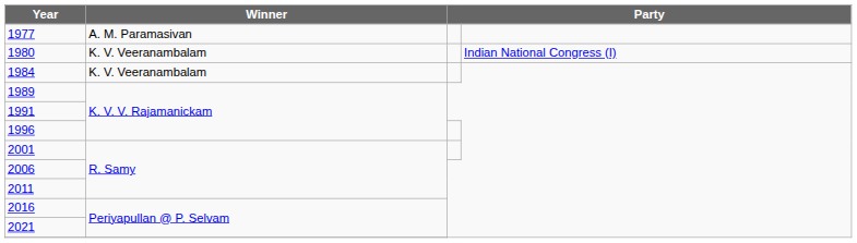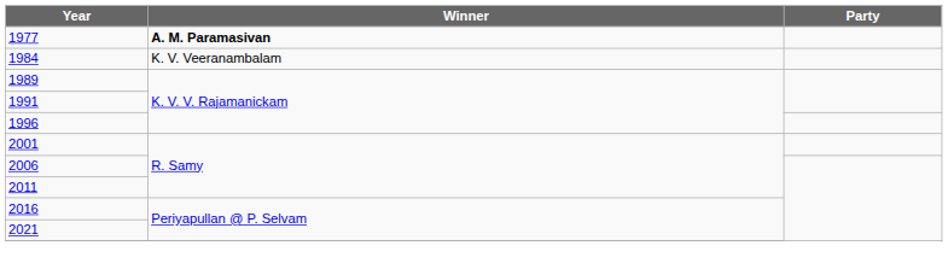 <table class="wikitable" width="70%">
 <tr>
 <th style="background-color:#666666; color:white">Year</th>
 <th style="background-color:#666666; color:white">Winner</th>
 <th style="background-color:#666666; color:white" colspan="2">Party</th>
 </tr>
 <tr>
 <td><a href='#'>1977</a></td>
-<td>A. M. Paramasivan</td>
+<td><strong>A. M. Paramasivan</strong></td>
 <td></td>
-</tr>
-<tr>
-<td><a href='#'>1980</a></td>
-<td>K. V. Veeranambalam</td>
-<td></td>
-<td><a href='#'>Indian National Congress (I)</a></td>
 </tr>
 <tr>
 <td><a href='#'>1984</a></td>
 <td>K. V. Veeranambalam</td>
 <td></td>
 </tr>
 <tr>
 <td><a href='#'>1989</a></td>
 <td rowspan=3><a href='#'>K. V. V. Rajamanickam</a></td>
 </tr>
 <tr>
 <td><a href='#'>1991</a></td>
 </tr>
 <tr>
 <td><a href='#'>1996</a></td>
 <td></td>
 </tr>
 <tr>
 <td><a href='#'>2001</a></td>
 <td rowspan=3><a href='#'>R. Samy</a></td>
 <td></td>
 </tr>
 <tr>
 <td><a href='#'>2006</a></td>
 </tr>
 <tr>
 <td><a href='#'>2011</a></td>
 </tr>
 <tr>
 <td><a href='#'>2016</a></td>
 <td rowspan=2><a href='#'>Periyapullan @ P. Selvam</a></td>
 </tr>
 <tr>
 <td><a href='#'>2021</a></td>
 </tr>
 <tr>
 </tr>
 </table>
